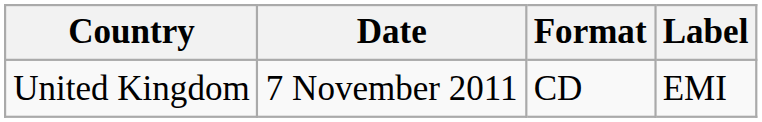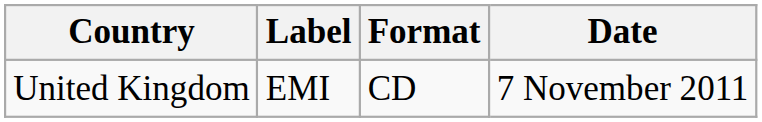 <table class="wikitable">
 <tr>
 <th>Country</th>
+<th>Label</th>
+<th>Format</th>
 <th>Date</th>
-<th>Format</th>
-<th>Label</th>
 </tr>
 <tr>
 <td>United Kingdom</td>
+<td>EMI</td>
+<td>CD</td>
 <td>7 November 2011</td>
-<td>CD</td>
-<td>EMI</td>
 </tr>
 </table>
